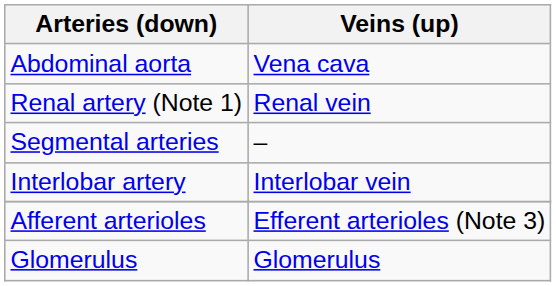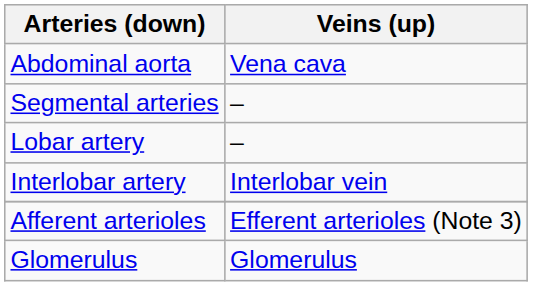 <table class="wikitable">
 <tr>
 <th>Arteries (down)</th>
 <th>Veins (up)</th>
 </tr>
 <tr>
 <td><a href='#'>Abdominal aorta</a></td>
 <td><a href='#'>Vena cava</a></td>
 </tr>
 <tr>
-<td><a href='#'>Renal artery</a> (Note 1)</td>
-<td><a href='#'>Renal vein</a></td>
+<td><a href='#'>Segmental arteries</a></td>
+<td>–</td>
 </tr>
 <tr>
-<td><a href='#'>Segmental arteries</a></td>
+<td><a href='#'>Lobar artery</a></td>
 <td>–</td>
 </tr>
 <tr>
 <td><a href='#'>Interlobar artery</a></td>
 <td><a href='#'>Interlobar vein</a></td>
 </tr>
 <tr | >
 </tr>
 <tr>
 <td><a href='#'>Afferent arterioles</a></td>
 <td><a href='#'>Efferent arterioles</a> (Note 3)</td>
 </tr>
 <tr>
 <td><a href='#'>Glomerulus</a></td>
 <td><a href='#'>Glomerulus</a></td>
 </tr>
 </table>
